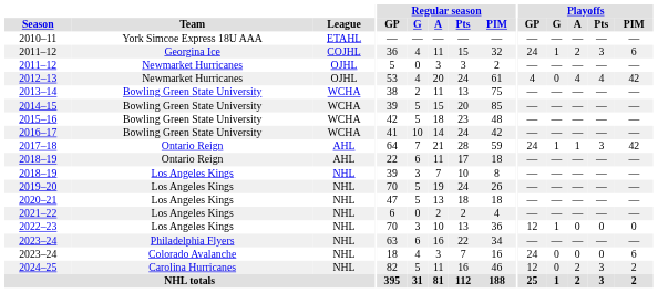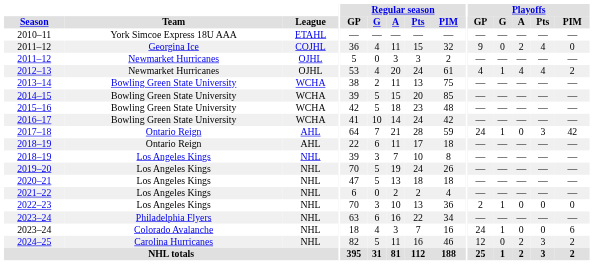 <table border="0" cellpadding="1" cellspacing="0" style="text-align:center; width:60em">
 <tr bgcolor="#e0e0e0">
 <th colspan="3" bgcolor="#ffffff"></th>
 <th rowspan="100" bgcolor="#ffffff"></th>
 <th colspan="5"><a href='#'>Regular season</a></th>
 <th rowspan="100" bgcolor="#ffffff"></th>
 <th colspan="5"><a href='#'>Playoffs</a></th>
 </tr>
 <tr bgcolor="#e0e0e0">
 <th><a href='#'>Season</a></th>
 <th>Team</th>
 <th>League</th>
 <th>GP</th>
 <th><a href='#'>G</a></th>
 <th><a href='#'>A</a></th>
 <th><a href='#'>Pts</a></th>
 <th><a href='#'>PIM</a></th>
 <th>GP</th>
 <th>G</th>
 <th>A</th>
 <th>Pts</th>
 <th>PIM</th>
 </tr>
 <tr>
 <td>2010–11</td>
 <td>York Simcoe Express 18U AAA</td>
 <td><a href='#'>ETAHL</a></td>
 <td>—</td>
 <td>—</td>
 <td>—</td>
 <td>—</td>
 <td>—</td>
 <td>—</td>
 <td>—</td>
 <td>—</td>
 <td>—</td>
 <td>—</td>
 </tr>
 <tr bgcolor="#f0f0f0">
 <td>2011–12</td>
 <td><a href='#'>Georgina Ice</a></td>
 <td><a href='#'>COJHL</a></td>
 <td>36</td>
 <td>4</td>
 <td>11</td>
 <td>15</td>
 <td>32</td>
-<td>24</td>
-<td>1</td>
+<td>9</td>
+<td>0</td>
 <td>2</td>
-<td>3</td>
-<td>6</td>
+<td>4</td>
+<td>0</td>
 </tr>
 <tr>
 <td><a href='#'>2011–12</a></td>
 <td><a href='#'>Newmarket Hurricanes</a></td>
 <td><a href='#'>OJHL</a></td>
 <td>5</td>
 <td>0</td>
 <td>3</td>
 <td>3</td>
 <td>2</td>
 <td>—</td>
 <td>—</td>
 <td>—</td>
 <td>—</td>
 <td>—</td>
 </tr>
 <tr bgcolor="#f0f0f0">
 <td><a href='#'>2012–13</a></td>
 <td>Newmarket Hurricanes</td>
 <td>OJHL</td>
 <td>53</td>
 <td>4</td>
 <td>20</td>
 <td>24</td>
 <td>61</td>
 <td>4</td>
-<td>0</td>
+<td>1</td>
 <td>4</td>
 <td>4</td>
-<td>42</td>
+<td>2</td>
 </tr>
 <tr>
 <td><a href='#'>2013–14</a></td>
 <td><a href='#'>Bowling Green State University</a></td>
 <td><a href='#'>WCHA</a></td>
 <td>38</td>
 <td>2</td>
 <td>11</td>
 <td>13</td>
 <td>75</td>
 <td>—</td>
 <td>—</td>
 <td>—</td>
 <td>—</td>
 <td>—</td>
 </tr>
 <tr bgcolor="#f0f0f0">
 <td><a href='#'>2014–15</a></td>
 <td>Bowling Green State University</td>
 <td>WCHA</td>
 <td>39</td>
 <td>5</td>
 <td>15</td>
 <td>20</td>
 <td>85</td>
 <td>—</td>
 <td>—</td>
 <td>—</td>
 <td>—</td>
 <td>—</td>
 </tr>
 <tr>
 <td><a href='#'>2015–16</a></td>
 <td>Bowling Green State University</td>
 <td>WCHA</td>
 <td>42</td>
 <td>5</td>
 <td>18</td>
 <td>23</td>
 <td>48</td>
 <td>—</td>
 <td>—</td>
 <td>—</td>
 <td>—</td>
 <td>—</td>
 </tr>
 <tr bgcolor="#f0f0f0">
 <td><a href='#'>2016–17</a></td>
 <td>Bowling Green State University</td>
 <td>WCHA</td>
 <td>41</td>
 <td>10</td>
 <td>14</td>
 <td>24</td>
 <td>42</td>
 <td>—</td>
 <td>—</td>
 <td>—</td>
 <td>—</td>
 <td>—</td>
 </tr>
 <tr>
 <td><a href='#'>2017–18</a></td>
 <td><a href='#'>Ontario Reign</a></td>
 <td><a href='#'>AHL</a></td>
 <td>64</td>
 <td>7</td>
 <td>21</td>
 <td>28</td>
 <td>59</td>
 <td>24</td>
 <td>1</td>
-<td>1</td>
+<td>0</td>
 <td>3</td>
 <td>42</td>
 </tr>
 <tr bgcolor="#f0f0f0">
 <td><a href='#'>2018–19</a></td>
 <td>Ontario Reign</td>
 <td>AHL</td>
 <td>22</td>
 <td>6</td>
 <td>11</td>
 <td>17</td>
 <td>18</td>
 <td>—</td>
 <td>—</td>
 <td>—</td>
 <td>—</td>
 <td>—</td>
 </tr>
 <tr>
 <td><a href='#'>2018–19</a></td>
 <td><a href='#'>Los Angeles Kings</a></td>
 <td><a href='#'>NHL</a></td>
 <td>39</td>
 <td>3</td>
 <td>7</td>
 <td>10</td>
 <td>8</td>
 <td>—</td>
 <td>—</td>
 <td>—</td>
 <td>—</td>
 <td>—</td>
 </tr>
 <tr bgcolor="#f0f0f0">
 <td><a href='#'>2019–20</a></td>
 <td>Los Angeles Kings</td>
 <td>NHL</td>
 <td>70</td>
 <td>5</td>
 <td>19</td>
 <td>24</td>
 <td>26</td>
 <td>—</td>
 <td>—</td>
 <td>—</td>
 <td>—</td>
 <td>—</td>
 </tr>
 <tr>
 <td><a href='#'>2020–21</a></td>
 <td>Los Angeles Kings</td>
 <td>NHL</td>
 <td>47</td>
 <td>5</td>
 <td>13</td>
 <td>18</td>
 <td>18</td>
 <td>—</td>
 <td>—</td>
 <td>—</td>
 <td>—</td>
 <td>—</td>
 </tr>
 <tr bgcolor="#f0f0f0">
 <td><a href='#'>2021–22</a></td>
 <td>Los Angeles Kings</td>
 <td>NHL</td>
 <td>6</td>
 <td>0</td>
 <td>2</td>
 <td>2</td>
 <td>4</td>
 <td>—</td>
 <td>—</td>
 <td>—</td>
 <td>—</td>
 <td>—</td>
 </tr>
 <tr>
 <td><a href='#'>2022–23</a></td>
 <td>Los Angeles Kings</td>
 <td>NHL</td>
 <td>70</td>
 <td>3</td>
 <td>10</td>
 <td>13</td>
 <td>36</td>
-<td>12</td>
+<td>2</td>
 <td>1</td>
 <td>0</td>
 <td>0</td>
 <td>0</td>
 </tr>
 <tr bgcolor="#f0f0f0">
 <td><a href='#'>2023–24</a></td>
 <td><a href='#'>Philadelphia Flyers</a></td>
 <td>NHL</td>
 <td>63</td>
 <td>6</td>
 <td>16</td>
 <td>22</td>
 <td>34</td>
 <td>—</td>
 <td>—</td>
 <td>—</td>
 <td>—</td>
 <td>—</td>
 </tr>
 <tr>
 <td>2023–24</td>
 <td><a href='#'>Colorado Avalanche</a></td>
 <td>NHL</td>
 <td>18</td>
 <td>4</td>
 <td>3</td>
 <td>7</td>
 <td>16</td>
 <td>24</td>
-<td>0</td>
+<td>1</td>
 <td>0</td>
 <td>0</td>
 <td>6</td>
 </tr>
 <tr bgcolor="#f0f0f0">
 <td><a href='#'>2024–25</a></td>
 <td><a href='#'>Carolina Hurricanes</a></td>
 <td>NHL</td>
 <td>82</td>
 <td>5</td>
 <td>11</td>
 <td>16</td>
 <td>46</td>
 <td>12</td>
 <td>0</td>
 <td>2</td>
 <td>3</td>
 <td>2</td>
 </tr>
 <tr bgcolor="#e0e0e0">
 <th colspan="3">NHL totals</th>
 <th>395</th>
 <th>31</th>
 <th>81</th>
 <th>112</th>
 <th>188</th>
 <th>25</th>
 <th>1</th>
 <th>2</th>
 <th>3</th>
 <th>2</th>
 </tr>
 </table>
